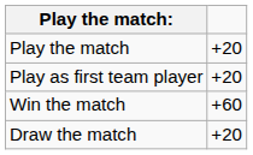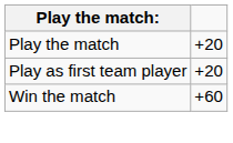 <table class="wikitable">
 <tr>
 <th>Play the match:</th>
 </tr>
 <tr>
 <td>Play the match</td>
 <td>+20</td>
 </tr>
 <tr>
 <td>Play as first team player</td>
 <td>+20</td>
 </tr>
 <tr>
 <td>Win the match</td>
 <td>+60</td>
 </tr>
-<tr>
-<td>Draw the match</td>
-<td>+20</td>
-</tr>
 </table>
